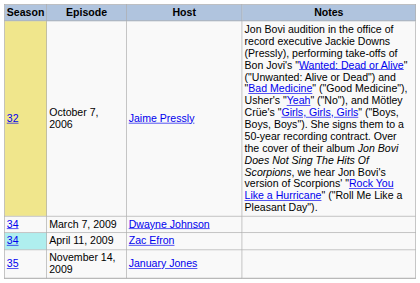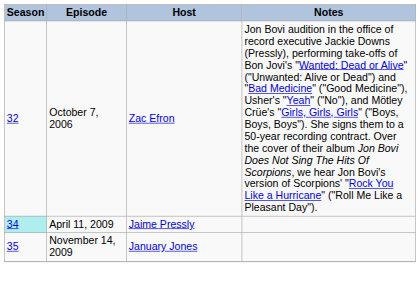 <table class="wikitable" style="width:100%;">
 <tr>
 <th style="background:#B0C4DE;" width="5%">Season</th>
 <th style="background:#B0C4DE;" width="20%">Episode</th>
 <th style="background:#B0C4DE;" width="30%">Host</th>
 <th style="background:#B0C4DE;" width="45%">Notes</th>
 </tr>
 <tr>
-<td style="background: khaki;"><a href='#'>32</a></td>
+<td><a href='#'>32</a></td>
 <td>October 7, 2006</td>
-<td><a href='#'>Jaime Pressly</a></td>
+<td><a href='#'>Zac Efron</a></td>
 <td>Jon Bovi audition in the office of record executive Jackie Downs (Pressly), performing take-offs of Bon Jovi's "<a href='#'>Wanted: Dead or Alive</a>" ("Unwanted: Alive or Dead") and "<a href='#'>Bad Medicine</a>" ("Good Medicine"), Usher's "<a href='#'>Yeah</a>" ("No"), and Mötley Crüe's "<a href='#'>Girls, Girls, Girls</a>" ("Boys, Boys, Boys"). She signs them to a 50-year recording contract. Over the cover of their album <em>Jon Bovi Does Not Sing The Hits Of Scorpions</em>, we hear Jon Bovi's version of Scorpions' "<a href='#'>Rock You Like a Hurricane</a>" ("Roll Me Like a Pleasant Day").</td>
-</tr>
-<tr>
-<td><a href='#'>34</a></td>
-<td>March 7, 2009</td>
-<td><a href='#'>Dwayne Johnson</a></td>
-<td></td>
 </tr>
 <tr>
 <td style="background: paleturquoise;"><a href='#'>34</a></td>
 <td>April 11, 2009</td>
-<td><a href='#'>Zac Efron</a></td>
+<td><a href='#'>Jaime Pressly</a></td>
 <td></td>
 </tr>
 <tr>
 <td><a href='#'>35</a></td>
 <td>November 14, 2009</td>
 <td><a href='#'>January Jones</a></td>
 <td></td>
 </tr>
 <tr>
 </tr>
 </table>
